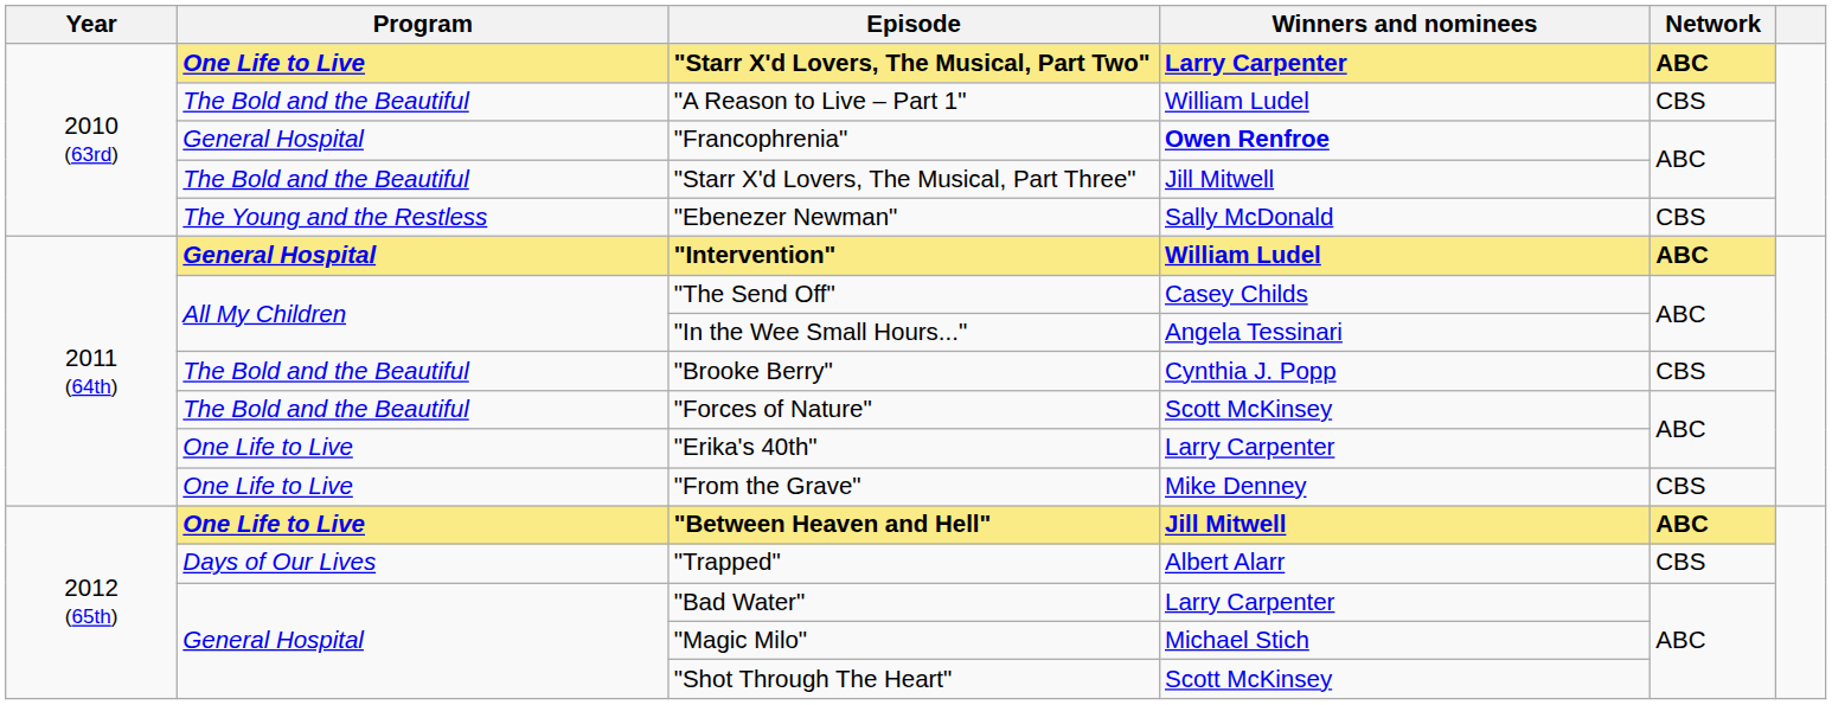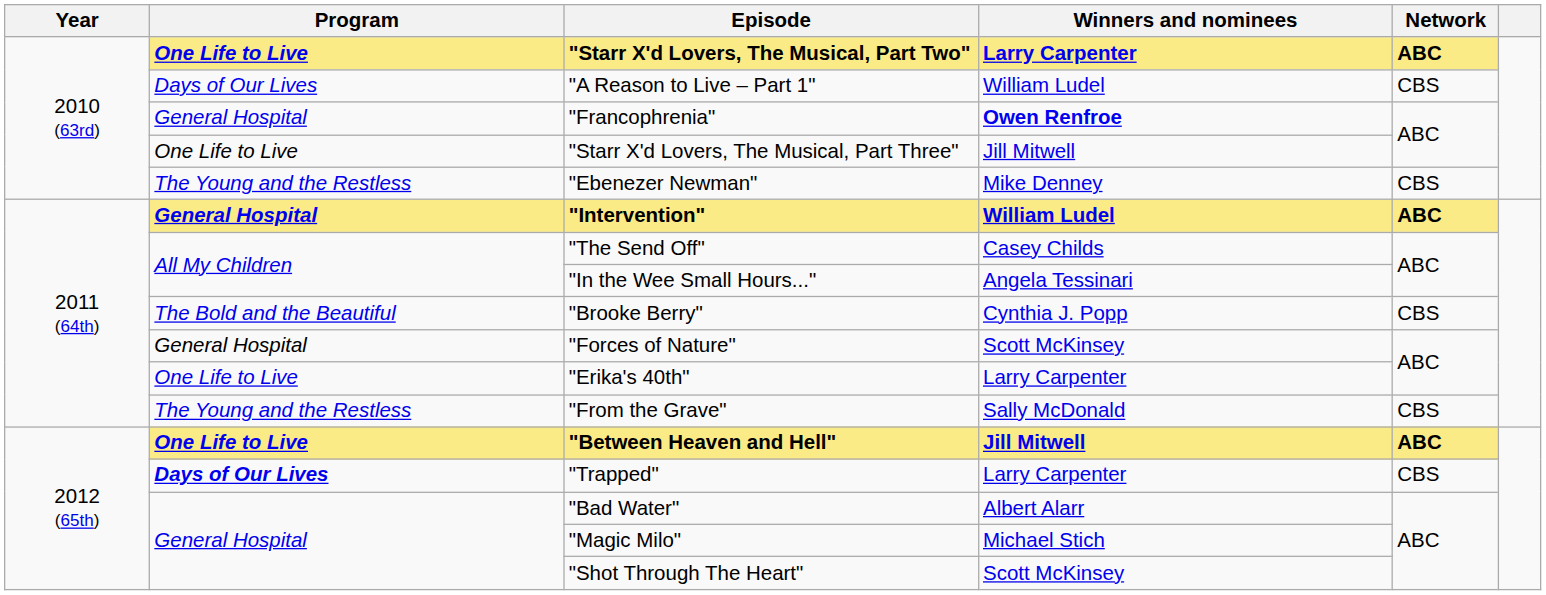 <table class="wikitable" width="95%" cellpadding="5">
 <tr>
 <th width="7%">Year</th>
 <th width="20%">Program</th>
 <th width="20%">Episode</th>
 <th width="20%">Winners and nominees</th>
 <th width="3%">Network</th>
 <th width="2%"></th>
 </tr>
 <tr>
 <td rowspan=5 style="text-align:center;">2010<br><small>(<a href='#'>63rd</a>)</small></td>
 <td style="background:#FAEB86;"><strong><em><a href='#'>One Life to Live</a></em></strong></td>
 <td style="background:#FAEB86;"><strong>"Starr X'd Lovers, The Musical, Part Two"</strong></td>
 <td style="background:#FAEB86;"><strong><a href='#'>Larry Carpenter</a></strong></td>
 <td style="background:#FAEB86;"><strong>ABC</strong></td>
 <td rowspan="5" style="text-align:center;"></td>
 </tr>
 <tr>
-<td><em><a href='#'>The Bold and the Beautiful</a></em></td>
+<td><em><a href='#'>Days of Our Lives</a></em></td>
 <td>"A Reason to Live – Part 1"</td>
 <td><a href='#'>William Ludel</a></td>
 <td>CBS</td>
 </tr>
 <tr>
 <td><em><a href='#'>General Hospital</a></em></td>
 <td>"Francophrenia"</td>
 <td><strong><a href='#'>Owen Renfroe</a></strong></td>
 <td rowspan=2>ABC</td>
 </tr>
 <tr>
-<td><em><a href='#'>The Bold and the Beautiful</a></em></td>
+<td><em>One Life to Live</em></td>
 <td>"Starr X'd Lovers, The Musical, Part Three"</td>
 <td><a href='#'>Jill Mitwell</a></td>
 </tr>
 <tr>
 <td><em><a href='#'>The Young and the Restless</a></em></td>
 <td>"Ebenezer Newman"</td>
-<td><a href='#'>Sally McDonald</a></td>
+<td><a href='#'>Mike Denney</a></td>
 <td>CBS</td>
 </tr>
 <tr>
 <td rowspan=7 style="text-align:center;">2011<br><small>(<a href='#'>64th</a>)</small></td>
 <td style="background:#FAEB86;"><strong><em><a href='#'>General Hospital</a></em></strong></td>
 <td style="background:#FAEB86;"><strong>"Intervention"</strong></td>
 <td style="background:#FAEB86;"><strong><a href='#'>William Ludel</a></strong></td>
 <td style="background:#FAEB86;"><strong>ABC</strong></td>
 <td rowspan="7" style="text-align:center;"></td>
 </tr>
 <tr>
 <td rowspan=2><em><a href='#'>All My Children</a></em></td>
 <td>"The Send Off"</td>
 <td><a href='#'>Casey Childs</a></td>
 <td rowspan=2>ABC</td>
 </tr>
 <tr>
 <td>"In the Wee Small Hours..."</td>
 <td><a href='#'>Angela Tessinari</a></td>
 </tr>
 <tr>
 <td><em><a href='#'>The Bold and the Beautiful</a></em></td>
 <td>"Brooke Berry"</td>
 <td><a href='#'>Cynthia J. Popp</a></td>
 <td>CBS</td>
 </tr>
 <tr>
-<td><em><a href='#'>The Bold and the Beautiful</a></em></td>
+<td><em>General Hospital</em></td>
 <td>"Forces of Nature"</td>
 <td><a href='#'>Scott McKinsey</a></td>
 <td rowspan=2>ABC</td>
 </tr>
 <tr>
 <td><em><a href='#'>One Life to Live</a></em></td>
 <td>"Erika's 40th"</td>
 <td><a href='#'>Larry Carpenter</a></td>
 </tr>
 <tr>
-<td><em><a href='#'>One Life to Live</a></em></td>
+<td><em><a href='#'>The Young and the Restless</a></em></td>
 <td>"From the Grave"</td>
-<td><a href='#'>Mike Denney</a></td>
+<td><a href='#'>Sally McDonald</a></td>
 <td>CBS</td>
 </tr>
 <tr>
 <td rowspan=5 style="text-align:center;">2012<br><small>(<a href='#'>65th</a>)</small></td>
 <td style="background:#FAEB86;"><strong><em><a href='#'>One Life to Live</a></em></strong></td>
 <td style="background:#FAEB86;"><strong>"Between Heaven and Hell"</strong></td>
 <td style="background:#FAEB86;"><strong><a href='#'>Jill Mitwell</a></strong></td>
 <td style="background:#FAEB86;"><strong>ABC</strong></td>
 <td rowspan="5" style="text-align:center;"></td>
 </tr>
 <tr>
-<td><em><a href='#'>Days of Our Lives</a></em></td>
+<td><strong><em><a href='#'>Days of Our Lives</a></em></strong></td>
 <td>"Trapped"</td>
-<td><a href='#'>Albert Alarr</a></td>
+<td><a href='#'>Larry Carpenter</a></td>
 <td>CBS</td>
 </tr>
 <tr>
 <td rowspan=3><em><a href='#'>General Hospital</a></em></td>
 <td>"Bad Water"</td>
-<td><a href='#'>Larry Carpenter</a></td>
+<td><a href='#'>Albert Alarr</a></td>
 <td rowspan=3>ABC</td>
 </tr>
 <tr>
 <td>"Magic Milo"</td>
 <td><a href='#'>Michael Stich</a></td>
 </tr>
 <tr>
 <td>"Shot Through The Heart"</td>
 <td><a href='#'>Scott McKinsey</a></td>
 </tr>
 </table>
